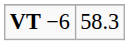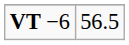 <table class="wikitable">
 <tr align="center">
 </tr>
 <tr align="center">
 <td><strong>VT</strong> −6</td>
-<td>58.3</td>
+<td>56.5</td>
 </tr>
 </table>
